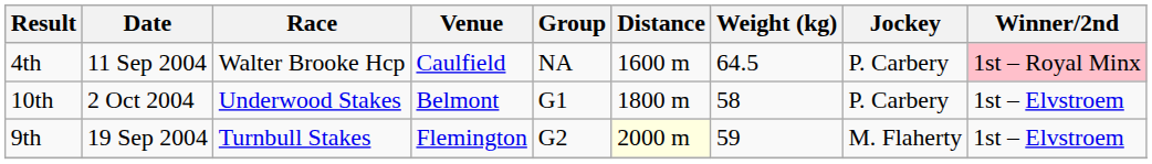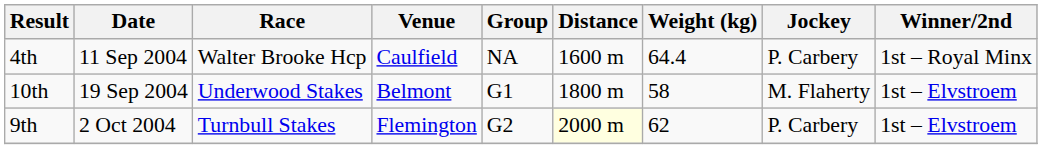 <table class="wikitable">
 <tr style="background:silver; color:black">
 <th>Result</th>
 <th>Date</th>
 <th>Race</th>
 <th>Venue</th>
 <th>Group</th>
 <th>Distance</th>
 <th>Weight (kg)</th>
 <th>Jockey</th>
 <th>Winner/2nd</th>
 </tr>
 <tr>
 <td>4th</td>
 <td>11 Sep 2004</td>
 <td>Walter Brooke Hcp</td>
 <td><a href='#'>Caulfield</a></td>
 <td>NA</td>
 <td>1600 m</td>
-<td>64.5</td>
+<td>64.4</td>
 <td>P. Carbery</td>
-<td style="background: pink;">1st – Royal Minx</td>
+<td>1st – Royal Minx</td>
 </tr>
 <tr>
 <td>10th</td>
-<td>2 Oct 2004</td>
+<td>19 Sep 2004</td>
 <td><a href='#'>Underwood Stakes</a></td>
 <td><a href='#'>Belmont</a></td>
 <td>G1</td>
 <td>1800 m</td>
 <td>58</td>
-<td>P. Carbery</td>
+<td>M. Flaherty</td>
 <td>1st – <a href='#'>Elvstroem</a></td>
 </tr>
 <tr>
 <td>9th</td>
-<td>19 Sep 2004</td>
+<td>2 Oct 2004</td>
 <td><a href='#'>Turnbull Stakes</a></td>
 <td><a href='#'>Flemington</a></td>
 <td>G2</td>
 <td style="background: lightyellow;">2000 m</td>
-<td>59</td>
-<td>M. Flaherty</td>
+<td>62</td>
+<td>P. Carbery</td>
 <td>1st – <a href='#'>Elvstroem</a></td>
 </tr>
 <tr>
 </tr>
 </table>
